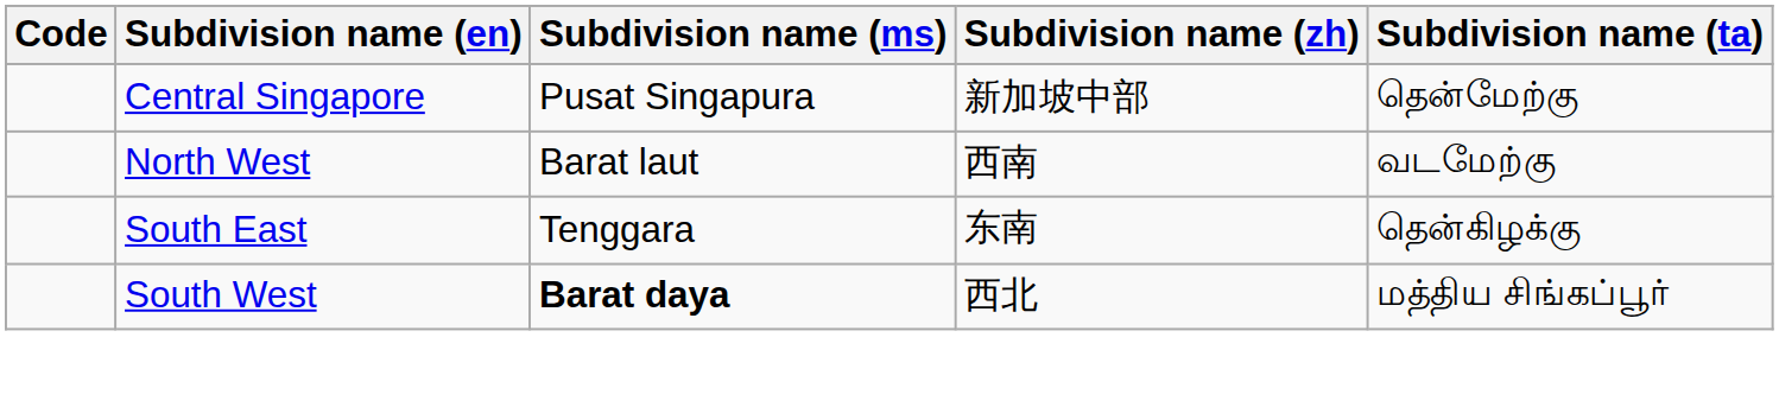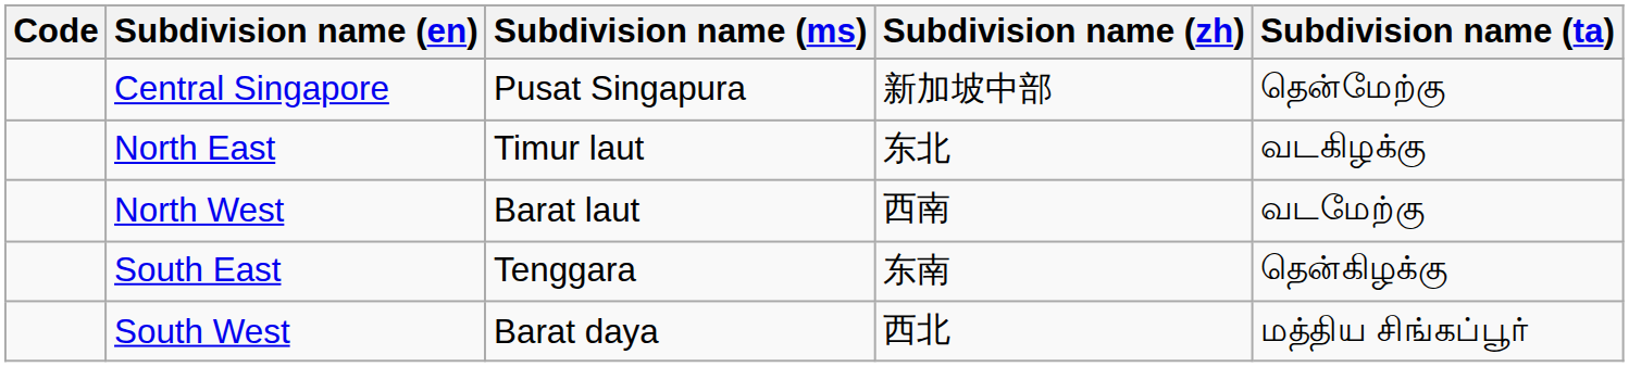 <table class="wikitable sortable">
 <tr>
 <th>Code</th>
 <th>Subdivision name (<a href='#'>en</a>)</th>
 <th>Subdivision name (<a href='#'>ms</a>)</th>
 <th>Subdivision name (<a href='#'>zh</a>)</th>
 <th>Subdivision name (<a href='#'>ta</a>)</th>
 </tr>
 <tr>
 <td></td>
 <td><a href='#'>Central Singapore</a></td>
 <td>Pusat Singapura</td>
 <td>新加坡中部</td>
 <td>தென்மேற்கு</td>
+</tr>
+<tr>
+<td></td>
+<td><a href='#'>North East</a></td>
+<td>Timur laut</td>
+<td>东北</td>
+<td>வடகிழக்கு</td>
 </tr>
 <tr>
 <td></td>
 <td><a href='#'>North West</a></td>
 <td>Barat laut</td>
 <td>西南</td>
 <td>வடமேற்கு</td>
 </tr>
 <tr>
 <td></td>
 <td><a href='#'>South East</a></td>
 <td>Tenggara</td>
 <td>东南</td>
 <td>தென்கிழக்கு</td>
 </tr>
 <tr>
 <td></td>
 <td><a href='#'>South West</a></td>
-<td><strong>Barat daya</strong></td>
+<td>Barat daya</td>
 <td>西北</td>
 <td>மத்திய சிங்கப்பூர்</td>
 </tr>
 </table>
